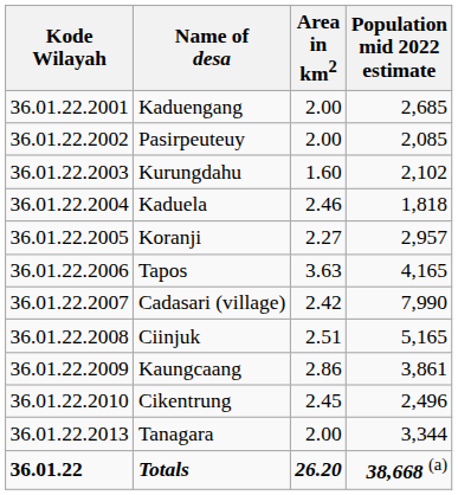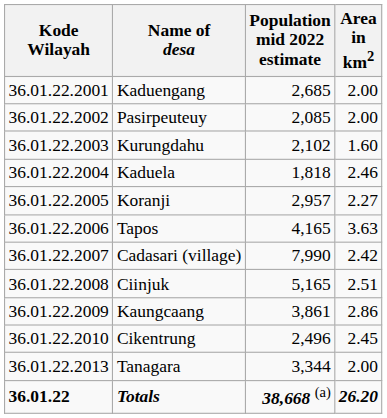 <table class="wikitable">
 <tr>
 <th>Kode <br>Wilayah</th>
 <th>Name of <br> <em>desa</em></th>
+<th>Population<br>mid 2022<br>estimate</th>
 <th>Area <br>in <br>km<sup>2</sup></th>
-<th>Population<br>mid 2022<br>estimate</th>
 </tr>
 <tr>
 <td>36.01.22.2001</td>
 <td>Kaduengang</td>
+<td align="right">2,685</td>
 <td align="right">2.00</td>
-<td align="right">2,685</td>
 </tr>
 <tr>
 <td>36.01.22.2002</td>
 <td>Pasirpeuteuy</td>
+<td align="right">2,085</td>
 <td align="right">2.00</td>
-<td align="right">2,085</td>
 </tr>
 <tr>
 <td>36.01.22.2003</td>
 <td>Kurungdahu</td>
+<td align="right">2,102</td>
 <td align="right">1.60</td>
-<td align="right">2,102</td>
 </tr>
 <tr>
 <td>36.01.22.2004</td>
 <td>Kaduela</td>
+<td align="right">1,818</td>
 <td align="right">2.46</td>
-<td align="right">1,818</td>
 </tr>
 <tr>
 <td>36.01.22.2005</td>
 <td>Koranji</td>
+<td align="right">2,957</td>
 <td align="right">2.27</td>
-<td align="right">2,957</td>
 </tr>
 <tr>
 <td>36.01.22.2006</td>
 <td>Tapos</td>
+<td align="right">4,165</td>
 <td align="right">3.63</td>
-<td align="right">4,165</td>
 </tr>
 <tr>
 <td>36.01.22.2007</td>
 <td>Cadasari (village)</td>
+<td align="right">7,990</td>
 <td align="right">2.42</td>
-<td align="right">7,990</td>
 </tr>
 <tr>
 <td>36.01.22.2008</td>
 <td>Ciinjuk</td>
+<td align="right">5,165</td>
 <td align="right">2.51</td>
-<td align="right">5,165</td>
 </tr>
 <tr>
 <td>36.01.22.2009</td>
 <td>Kaungcaang</td>
+<td align="right">3,861</td>
 <td align="right">2.86</td>
-<td align="right">3,861</td>
 </tr>
 <tr>
 <td>36.01.22.2010</td>
 <td>Cikentrung</td>
+<td align="right">2,496</td>
 <td align="right">2.45</td>
-<td align="right">2,496</td>
 </tr>
 <tr>
 <td>36.01.22.2013</td>
 <td>Tanagara</td>
+<td align="right">3,344</td>
 <td align="right">2.00</td>
-<td align="right">3,344</td>
 </tr>
 <tr>
 <td><strong>36.01.22</strong></td>
 <td><strong><em>Totals</em></strong></td>
+<td align="right"><strong><em>38,668</em></strong> <sup>(a)</sup></td>
 <td align="right"><strong><em>26.20</em></strong></td>
-<td align="right"><strong><em>38,668</em></strong> <sup>(a)</sup></td>
 </tr>
 </table>
